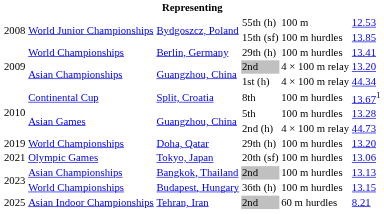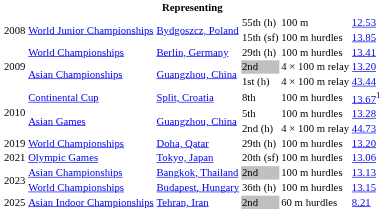 <table>
 <tr>
 <th colspan="6">Representing </th>
 </tr>
 <tr>
 <td rowspan=2>2008</td>
 <td rowspan=2><a href='#'>World Junior Championships</a></td>
 <td rowspan=2><a href='#'>Bydgoszcz, Poland</a></td>
 <td>55th (h)</td>
 <td>100 m</td>
 <td><a href='#'>12.53</a></td>
 </tr>
 <tr>
 <td>15th (sf)</td>
 <td>100 m hurdles</td>
 <td><a href='#'>13.85</a></td>
 </tr>
 <tr>
 <td rowspan=3>2009</td>
 <td><a href='#'>World Championships</a></td>
 <td><a href='#'>Berlin, Germany</a></td>
 <td>29th (h)</td>
 <td>100 m hurdles</td>
 <td><a href='#'>13.41</a></td>
 </tr>
 <tr>
 <td rowspan=2><a href='#'>Asian Championships</a></td>
 <td rowspan=2><a href='#'>Guangzhou, China</a></td>
 <td bgcolor=silver>2nd</td>
 <td>4 × 100 m relay</td>
 <td><a href='#'>13.20</a></td>
 </tr>
 <tr>
 <td>1st (h)</td>
 <td>4 × 100 m relay</td>
-<td><a href='#'>44.34</a></td>
+<td><a href='#'>43.44</a></td>
 </tr>
 <tr>
 <td rowspan=3>2010</td>
 <td><a href='#'>Continental Cup</a></td>
 <td><a href='#'>Split, Croatia</a></td>
 <td>8th</td>
 <td>100 m hurdles</td>
 <td><a href='#'>13.67</a><sup>1</sup></td>
 </tr>
 <tr>
 <td rowspan=2><a href='#'>Asian Games</a></td>
 <td rowspan=2><a href='#'>Guangzhou, China</a></td>
 <td>5th</td>
 <td>100 m hurdles</td>
 <td><a href='#'>13.28</a></td>
 </tr>
 <tr>
 <td>2nd (h)</td>
 <td>4 × 100 m relay</td>
 <td><a href='#'>44.73</a></td>
 </tr>
 <tr>
 <td>2019</td>
 <td><a href='#'>World Championships</a></td>
 <td><a href='#'>Doha, Qatar</a></td>
 <td>29th (h)</td>
 <td>100 m hurdles</td>
 <td><a href='#'>13.20</a></td>
 </tr>
 <tr>
 <td>2021</td>
 <td><a href='#'>Olympic Games</a></td>
 <td><a href='#'>Tokyo, Japan</a></td>
 <td>20th (sf)</td>
 <td>100 m hurdles</td>
 <td><a href='#'>13.06</a></td>
 </tr>
 <tr>
 <td rowspan=2>2023</td>
 <td><a href='#'>Asian Championships</a></td>
 <td><a href='#'>Bangkok, Thailand</a></td>
 <td bgcolor=silver>2nd</td>
 <td>100 m hurdles</td>
 <td><a href='#'>13.13</a></td>
 </tr>
 <tr>
 <td><a href='#'>World Championships</a></td>
 <td><a href='#'>Budapest, Hungary</a></td>
 <td>36th (h)</td>
 <td>100 m hurdles</td>
 <td><a href='#'>13.15</a></td>
 </tr>
 <tr>
 <td>2025</td>
 <td><a href='#'>Asian Indoor Championships</a></td>
 <td><a href='#'>Tehran, Iran</a></td>
 <td bgcolor=silver>2nd</td>
 <td>60 m hurdles</td>
 <td><a href='#'>8.21</a></td>
 </tr>
 </table>
